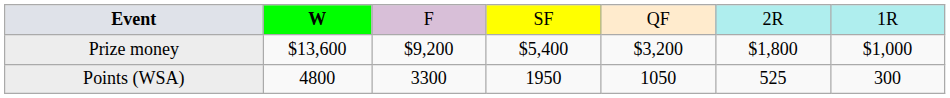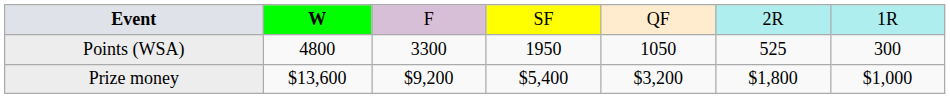 <table class=wikitable style=font-size:90%;text-align:center>
 <tr>
 <td width=200 colspan=1 bgcolor=#dfe2e9><strong>Event</strong></td>
 <td width=80 bgcolor=lime><strong>W</strong></td>
 <td width=85 bgcolor=#D8BFD8>F</td>
 <td width=85 bgcolor=#FFFF00>SF</td>
 <td width=85 bgcolor=#ffebcd>QF</td>
 <td width=85 bgcolor=#afeeee>2R</td>
 <td width=85 bgcolor=#afeeee>1R</td>
 </tr>
 <tr>
+<td bgcolor=#EDEDED>Points (WSA)</td>
+<td>4800</td>
+<td>3300</td>
+<td>1950</td>
+<td>1050</td>
+<td>525</td>
+<td>300</td>
+</tr>
+<tr>
 <td bgcolor=#EDEDED>Prize money</td>
 <td>$13,600</td>
 <td>$9,200</td>
 <td>$5,400</td>
 <td>$3,200</td>
 <td>$1,800</td>
 <td>$1,000</td>
 </tr>
-<tr>
-<td bgcolor=#EDEDED>Points (WSA)</td>
-<td>4800</td>
-<td>3300</td>
-<td>1950</td>
-<td>1050</td>
-<td>525</td>
-<td>300</td>
-</tr>
 </table>
